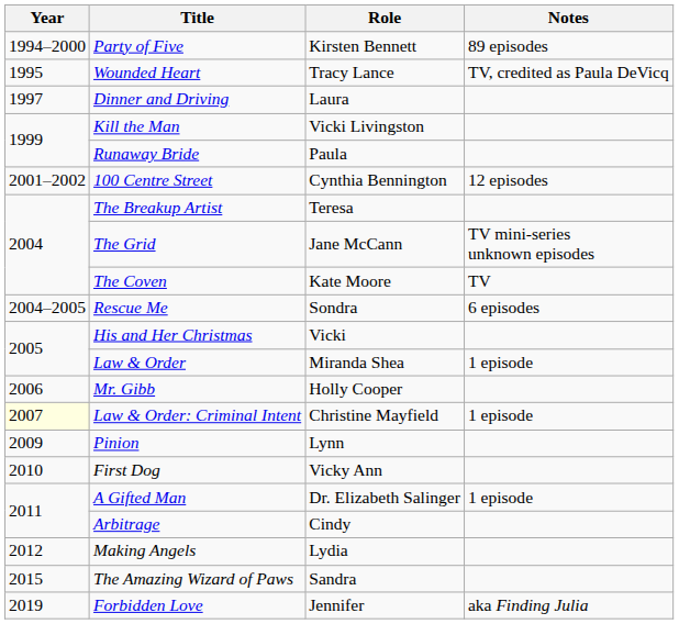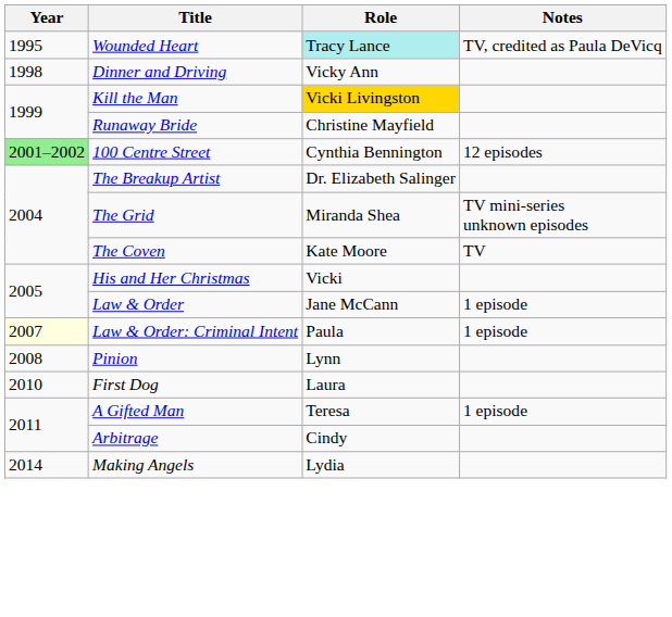 <table class="wikitable sortable">
 <tr>
 <th>Year</th>
 <th>Title</th>
 <th>Role</th>
 <th class = "unsortable">Notes</th>
 </tr>
 <tr>
-<td>1994–2000</td>
-<td><em><a href='#'>Party of Five</a></em></td>
-<td>Kirsten Bennett</td>
-<td>89 episodes</td>
-</tr>
-<tr>
 <td>1995</td>
 <td><em><a href='#'>Wounded Heart</a></em></td>
-<td>Tracy Lance</td>
+<td style="background: paleturquoise;">Tracy Lance</td>
 <td>TV, credited as Paula DeVicq</td>
 </tr>
 <tr>
-<td>1997</td>
+<td>1998</td>
 <td><em><a href='#'>Dinner and Driving</a></em></td>
-<td>Laura</td>
+<td>Vicky Ann</td>
 <td></td>
 </tr>
 <tr>
 <td rowspan=2>1999</td>
 <td><em><a href='#'>Kill the Man</a></em></td>
-<td>Vicki Livingston</td>
+<td style="background: gold;">Vicki Livingston</td>
 <td></td>
 </tr>
 <tr>
 <td><em><a href='#'>Runaway Bride</a></em></td>
-<td>Paula</td>
+<td>Christine Mayfield</td>
 <td></td>
 </tr>
 <tr>
-<td>2001–2002</td>
+<td style="background: lightgreen;">2001–2002</td>
 <td><em><a href='#'>100 Centre Street</a></em></td>
 <td>Cynthia Bennington</td>
 <td>12 episodes</td>
 </tr>
 <tr>
 <td rowspan=3>2004</td>
 <td data-sort-value="Breakup Artist, The"><em><a href='#'>The Breakup Artist</a></em></td>
-<td>Teresa</td>
+<td>Dr. Elizabeth Salinger</td>
 <td></td>
 </tr>
 <tr>
 <td data-sort-value="Grid, The"><em><a href='#'>The Grid</a></em></td>
-<td>Jane McCann</td>
+<td>Miranda Shea</td>
 <td>TV mini-series<br>unknown episodes</td>
 </tr>
 <tr>
 <td data-sort-value="Coven, The"><em><a href='#'>The Coven</a></em></td>
 <td>Kate Moore</td>
 <td>TV</td>
-</tr>
-<tr>
-<td>2004–2005</td>
-<td><em><a href='#'>Rescue Me</a></em></td>
-<td>Sondra</td>
-<td>6 episodes</td>
 </tr>
 <tr>
 <td rowspan=2>2005</td>
 <td><em><a href='#'>His and Her Christmas</a></em></td>
 <td>Vicki</td>
 <td></td>
 </tr>
 <tr>
 <td><em><a href='#'>Law & Order</a></em></td>
-<td>Miranda Shea</td>
+<td>Jane McCann</td>
 <td>1 episode</td>
-</tr>
-<tr>
-<td>2006</td>
-<td><em><a href='#'>Mr. Gibb</a></em></td>
-<td>Holly Cooper</td>
-<td></td>
 </tr>
 <tr>
 <td style="background: lightyellow;">2007</td>
 <td><em><a href='#'>Law & Order: Criminal Intent</a></em></td>
-<td>Christine Mayfield</td>
+<td>Paula</td>
 <td>1 episode</td>
 </tr>
 <tr>
-<td>2009</td>
+<td>2008</td>
 <td><em><a href='#'>Pinion</a></em></td>
 <td>Lynn</td>
 <td></td>
 </tr>
 <tr>
 <td>2010</td>
 <td><em>First Dog</em></td>
-<td>Vicky Ann</td>
+<td>Laura</td>
 <td></td>
 </tr>
 <tr>
 <td rowspan=2>2011</td>
 <td data-sort-value="Gifted Man, A"><em><a href='#'>A Gifted Man</a></em></td>
-<td>Dr. Elizabeth Salinger</td>
+<td>Teresa</td>
 <td>1 episode</td>
 </tr>
 <tr>
 <td><em><a href='#'>Arbitrage</a></em></td>
 <td>Cindy</td>
 <td></td>
 </tr>
 <tr>
-<td>2012</td>
+<td>2014</td>
 <td><em>Making Angels</em></td>
 <td>Lydia</td>
 <td></td>
 </tr>
-<tr>
-<td>2015</td>
-<td data-sort-value="Amazing Wizard of Paws, The"><em>The Amazing Wizard of Paws</em></td>
-<td>Sandra</td>
-<td></td>
-</tr>
-<tr>
-<td>2019</td>
-<td><em><a href='#'>Forbidden Love</a></em></td>
-<td>Jennifer</td>
-<td>aka <em>Finding Julia</em></td>
-</tr>
 </table>
